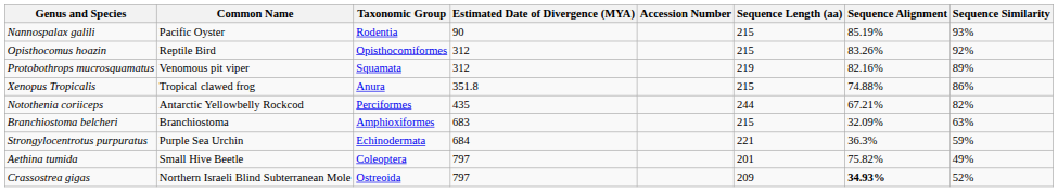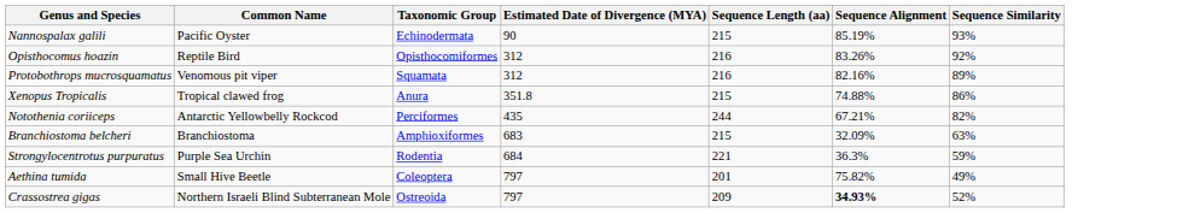 <table class="wikitable">
 <tr>
 <th>Genus and Species</th>
 <th>Common Name</th>
 <th>Taxonomic Group</th>
 <th>Estimated Date of Divergence (MYA)</th>
-<th>Accession Number</th>
 <th>Sequence Length (aa)</th>
 <th>Sequence Alignment</th>
 <th>Sequence Similarity</th>
 </tr>
 <tr>
 <td><em>Nannospalax galili</em></td>
 <td>Pacific Oyster</td>
-<td><a href='#'>Rodentia</a></td>
+<td><a href='#'>Echinodermata</a></td>
 <td>90</td>
-<td></td>
 <td>215</td>
 <td>85.19%</td>
 <td>93%</td>
 </tr>
 <tr>
 <td><em>Opisthocomus hoazin</em></td>
 <td>Reptile Bird</td>
 <td><a href='#'>Opisthocomiformes</a></td>
 <td>312</td>
-<td></td>
-<td>215</td>
+<td>216</td>
 <td>83.26%</td>
 <td>92%</td>
 </tr>
 <tr>
 <td><em>Protobothrops mucrosquamatus</em></td>
 <td>Venomous pit viper</td>
 <td><a href='#'>Squamata</a></td>
 <td>312</td>
-<td></td>
-<td>219</td>
+<td>216</td>
 <td>82.16%</td>
 <td>89%</td>
 </tr>
 <tr>
 <td><em>Xenopus Tropicalis</em></td>
 <td>Tropical clawed frog</td>
 <td><a href='#'>Anura</a></td>
 <td>351.8</td>
-<td></td>
 <td>215</td>
 <td>74.88%</td>
 <td>86%</td>
 </tr>
 <tr>
 <td><em>Notothenia coriiceps</em></td>
 <td>Antarctic Yellowbelly Rockcod</td>
 <td><a href='#'>Perciformes</a></td>
 <td>435</td>
-<td></td>
 <td>244</td>
 <td>67.21%</td>
 <td>82%</td>
 </tr>
 <tr>
 <td><em>Branchiostoma belcheri</em></td>
 <td>Branchiostoma</td>
 <td><a href='#'>Amphioxiformes</a></td>
 <td>683</td>
-<td></td>
 <td>215</td>
 <td>32.09%</td>
 <td>63%</td>
 </tr>
 <tr>
 <td><em>Strongylocentrotus purpuratus</em></td>
 <td>Purple Sea Urchin</td>
-<td><a href='#'>Echinodermata</a></td>
+<td><a href='#'>Rodentia</a></td>
 <td>684</td>
-<td></td>
 <td>221</td>
 <td>36.3%</td>
 <td>59%</td>
 </tr>
 <tr>
 <td><em>Aethina tumida</em></td>
 <td>Small Hive Beetle</td>
 <td><a href='#'>Coleoptera </a></td>
 <td>797</td>
-<td></td>
 <td>201</td>
 <td>75.82%</td>
 <td>49%</td>
 </tr>
 <tr>
 <td><em>Crassostrea gigas</em></td>
 <td>Northern Israeli Blind Subterranean Mole</td>
 <td><a href='#'>Ostreoida</a></td>
 <td>797</td>
-<td></td>
 <td>209</td>
 <td><strong>34.93%</strong></td>
 <td>52%</td>
 </tr>
 </table>
